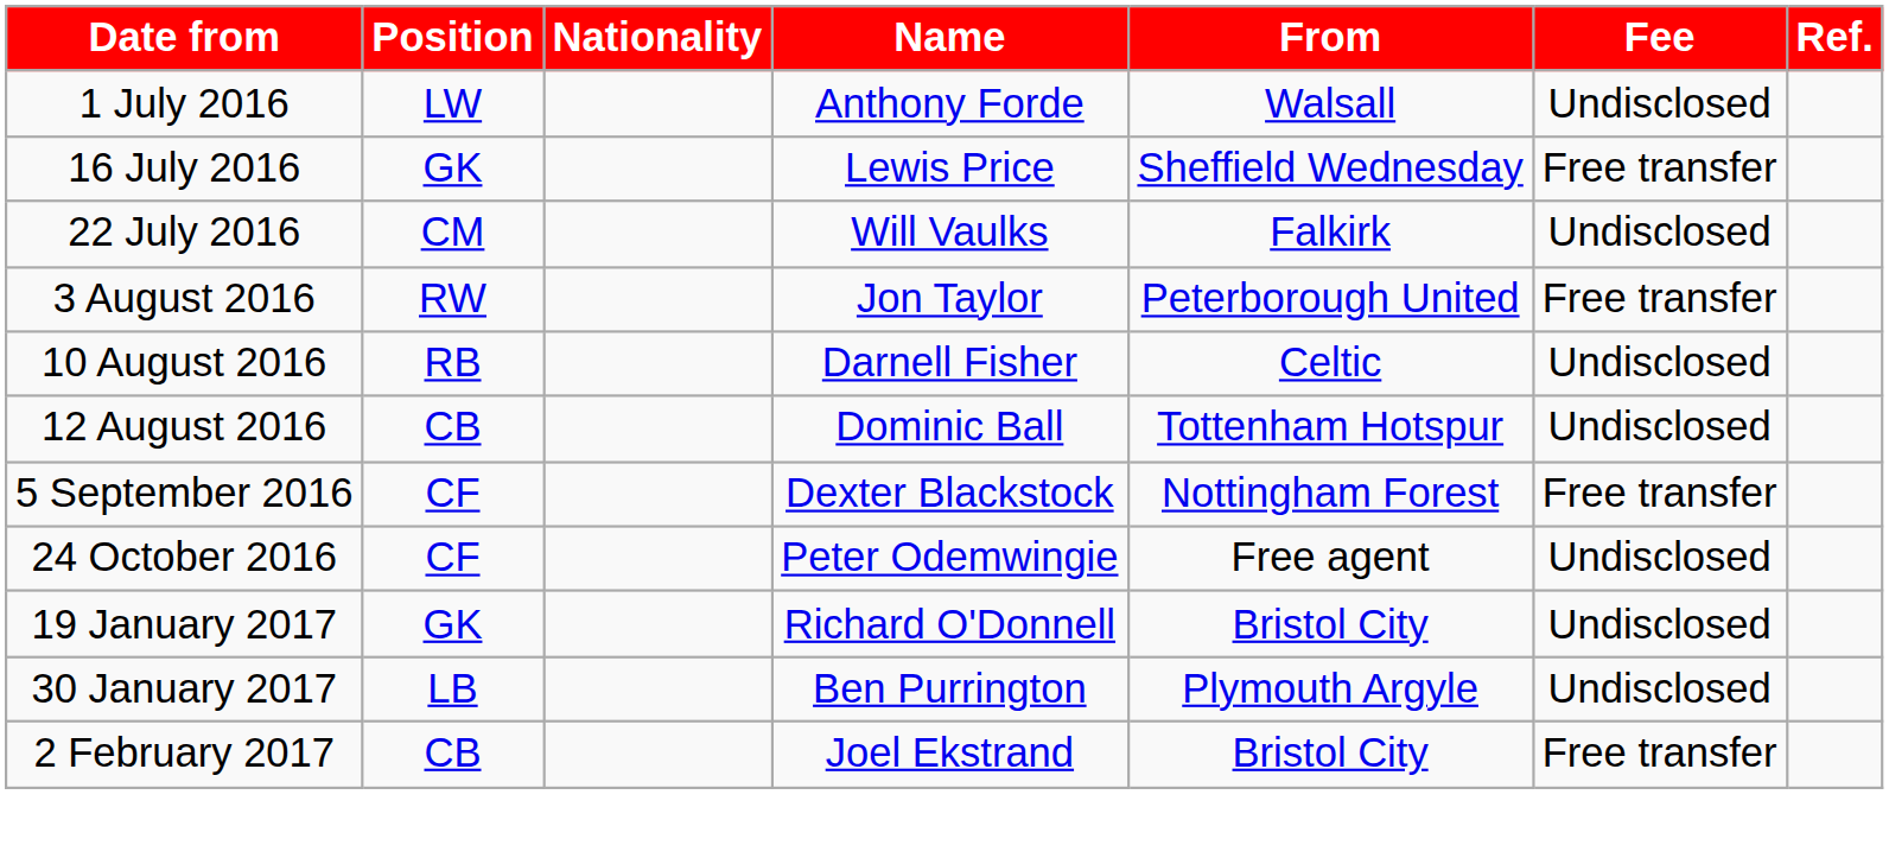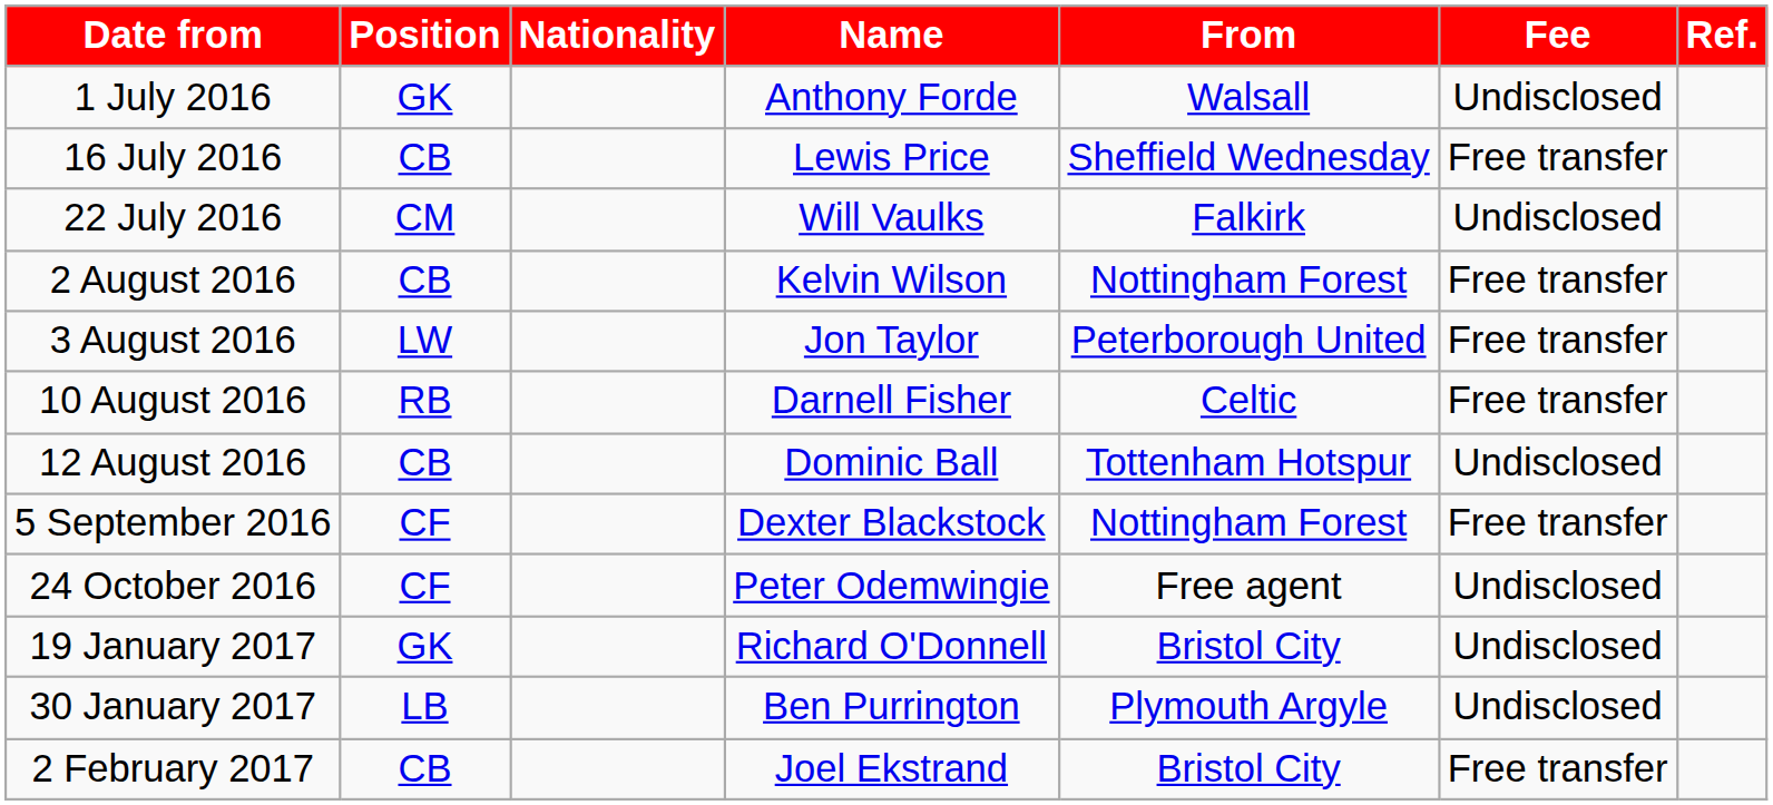 <table class="wikitable"  style="text-align:center;">
 <tr>
 <th style="background:#FF0000; color:white;">Date from</th>
 <th style="background:#FF0000; color:white;">Position</th>
 <th style="background:#FF0000; color:white;">Nationality</th>
 <th style="background:#FF0000; color:white;">Name</th>
 <th style="background:#FF0000; color:white;">From</th>
 <th style="background:#FF0000; color:white;">Fee</th>
 <th style="background:#FF0000; color:white;">Ref.</th>
 </tr>
 <tr>
 <td>1 July 2016</td>
-<td><a href='#'>LW</a></td>
+<td><a href='#'>GK</a></td>
 <td></td>
 <td><a href='#'>Anthony Forde</a></td>
 <td><a href='#'>Walsall</a></td>
 <td>Undisclosed</td>
 <td></td>
 </tr>
 <tr>
 <td>16 July 2016</td>
-<td><a href='#'>GK</a></td>
+<td><a href='#'>CB</a></td>
 <td></td>
 <td><a href='#'>Lewis Price</a></td>
 <td><a href='#'>Sheffield Wednesday</a></td>
 <td>Free transfer</td>
 <td></td>
 </tr>
 <tr>
 <td>22 July 2016</td>
 <td><a href='#'>CM</a></td>
 <td></td>
 <td><a href='#'>Will Vaulks</a></td>
 <td><a href='#'>Falkirk</a></td>
 <td>Undisclosed</td>
 <td></td>
 </tr>
 <tr>
+<td>2 August 2016</td>
+<td><a href='#'>CB</a></td>
+<td></td>
+<td><a href='#'>Kelvin Wilson</a></td>
+<td><a href='#'>Nottingham Forest</a></td>
+<td>Free transfer</td>
+<td></td>
+</tr>
+<tr>
 <td>3 August 2016</td>
-<td><a href='#'>RW</a></td>
+<td><a href='#'>LW</a></td>
 <td></td>
 <td><a href='#'>Jon Taylor</a></td>
 <td><a href='#'>Peterborough United</a></td>
 <td>Free transfer</td>
 <td></td>
 </tr>
 <tr>
 <td>10 August 2016</td>
 <td><a href='#'>RB</a></td>
 <td></td>
 <td><a href='#'>Darnell Fisher</a></td>
 <td><a href='#'>Celtic</a></td>
-<td>Undisclosed</td>
+<td>Free transfer</td>
 <td></td>
 </tr>
 <tr>
 <td>12 August 2016</td>
 <td><a href='#'>CB</a></td>
 <td></td>
 <td><a href='#'>Dominic Ball</a></td>
 <td><a href='#'>Tottenham Hotspur</a></td>
 <td>Undisclosed</td>
 <td></td>
 </tr>
 <tr>
 <td>5 September 2016</td>
 <td><a href='#'>CF</a></td>
 <td></td>
 <td><a href='#'>Dexter Blackstock</a></td>
 <td><a href='#'>Nottingham Forest</a></td>
 <td>Free transfer</td>
 <td></td>
 </tr>
 <tr>
 <td>24 October 2016</td>
 <td><a href='#'>CF</a></td>
 <td></td>
 <td><a href='#'>Peter Odemwingie</a></td>
 <td>Free agent</td>
 <td>Undisclosed</td>
 <td></td>
 </tr>
 <tr>
 <td>19 January 2017</td>
 <td><a href='#'>GK</a></td>
 <td></td>
 <td><a href='#'>Richard O'Donnell</a></td>
 <td><a href='#'>Bristol City</a></td>
 <td>Undisclosed</td>
 <td></td>
 </tr>
 <tr>
 <td>30 January 2017</td>
 <td><a href='#'>LB</a></td>
 <td></td>
 <td><a href='#'>Ben Purrington</a></td>
 <td><a href='#'>Plymouth Argyle</a></td>
 <td>Undisclosed</td>
 <td></td>
 </tr>
 <tr>
 <td>2 February 2017</td>
 <td><a href='#'>CB</a></td>
 <td></td>
 <td><a href='#'>Joel Ekstrand</a></td>
 <td><a href='#'>Bristol City</a></td>
 <td>Free transfer</td>
 <td></td>
 </tr>
 </table>
